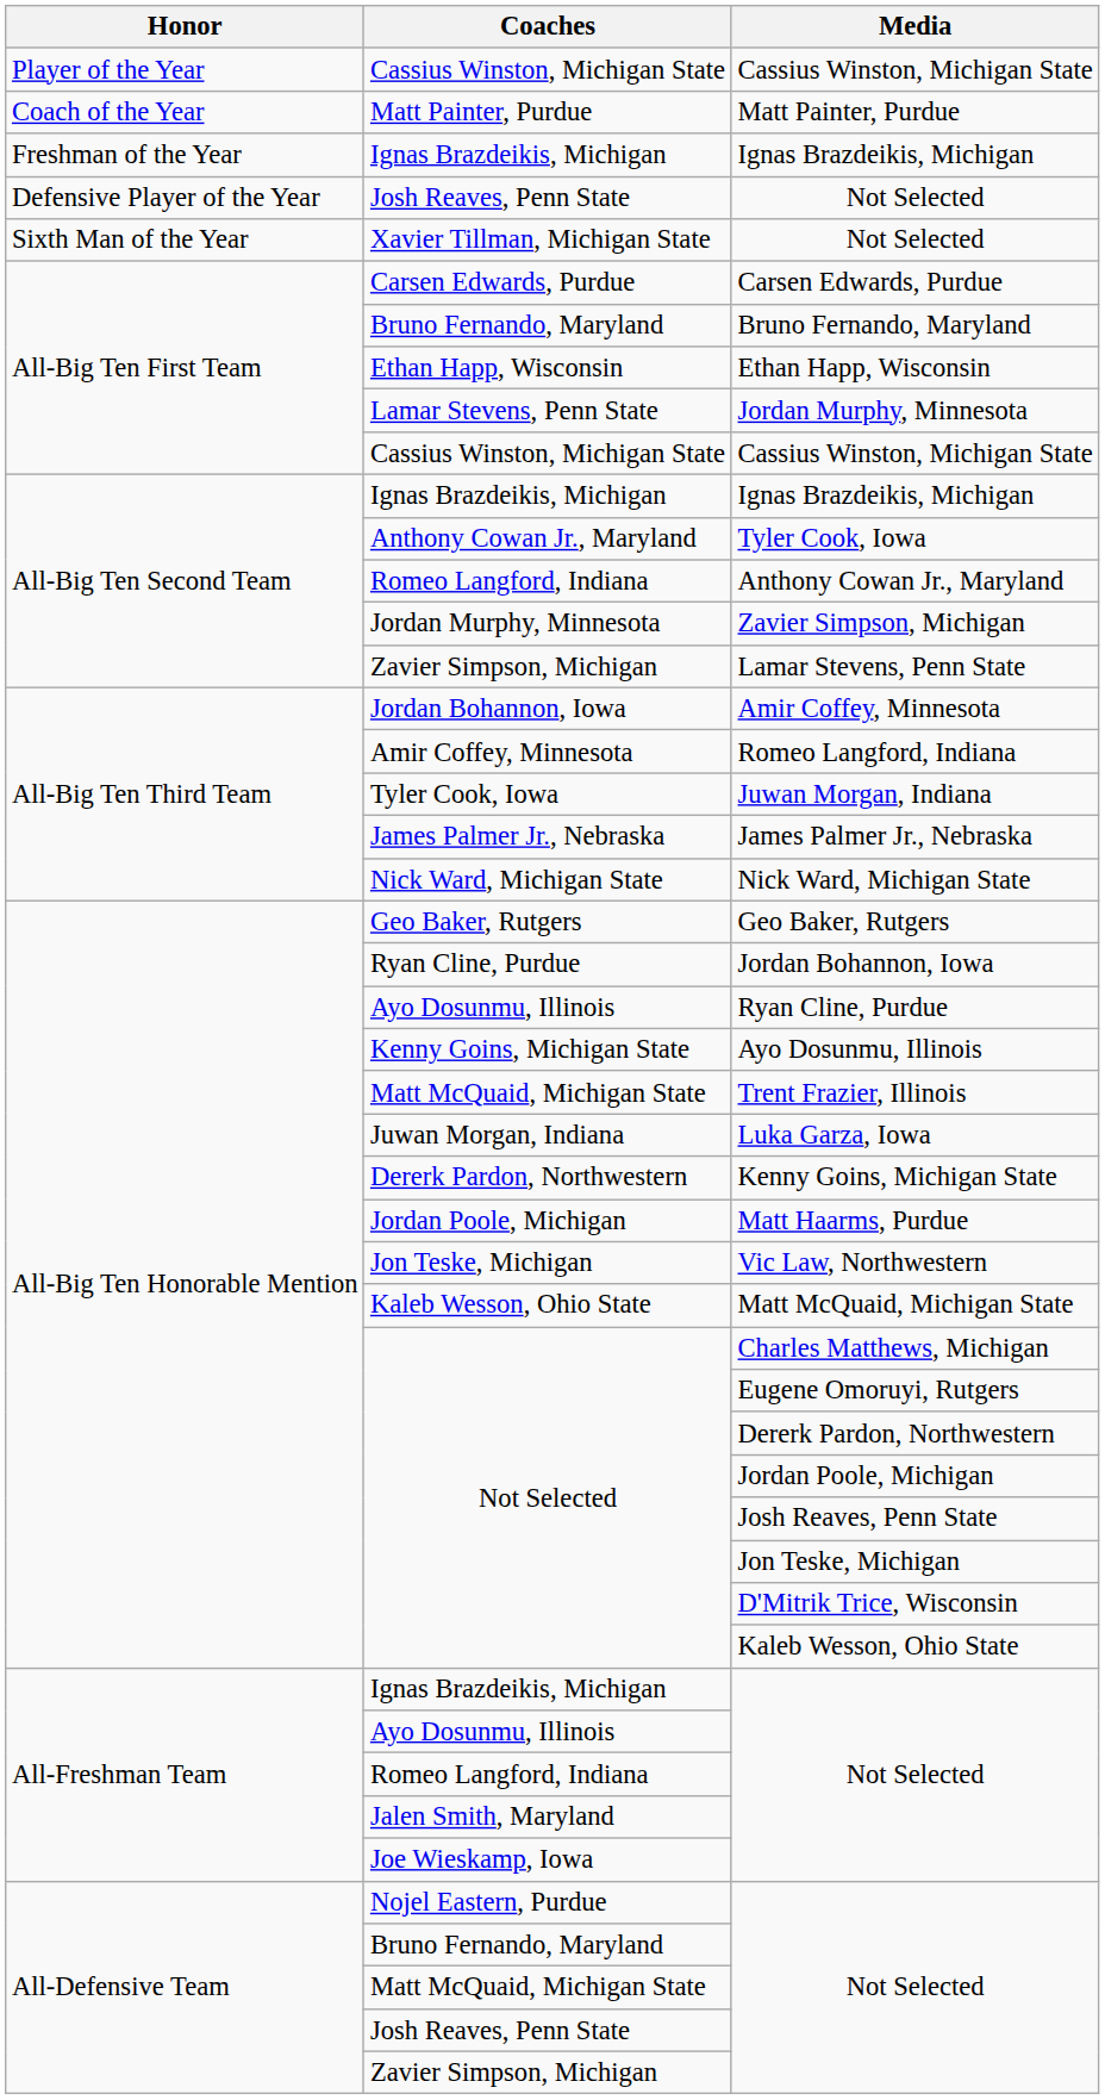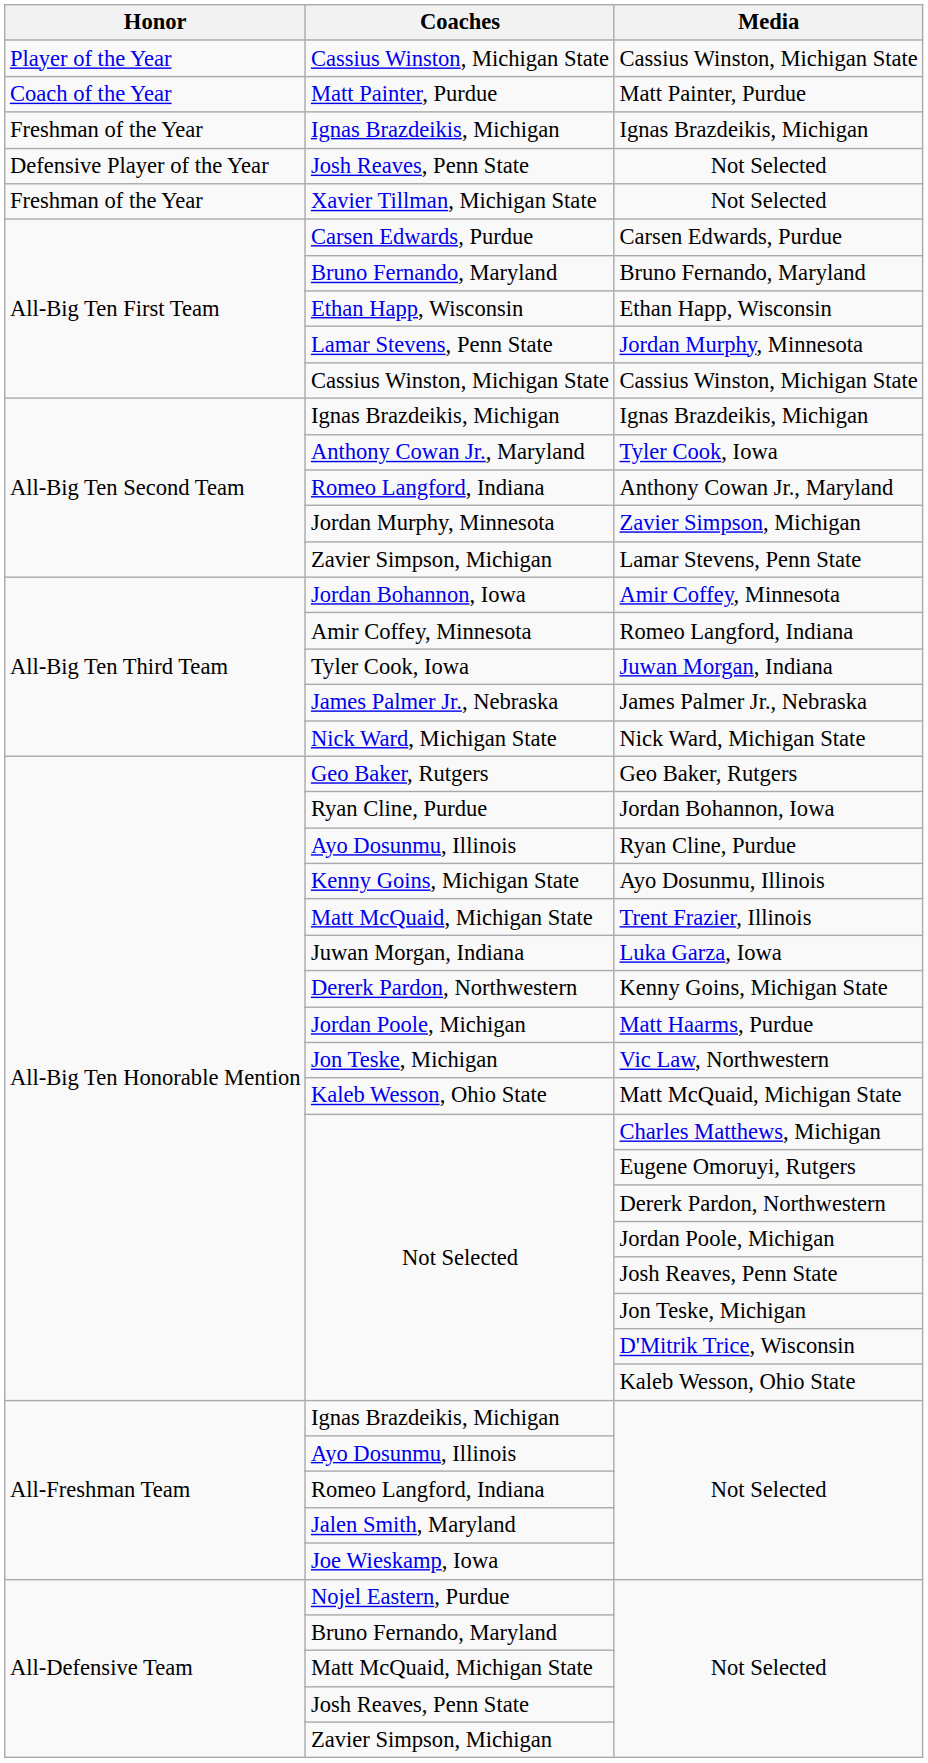 <table class="wikitable" border="1">
 <tr>
 <th>Honor</th>
 <th>Coaches</th>
 <th>Media</th>
 </tr>
 <tr>
 <td><a href='#'>Player of the Year</a></td>
 <td><a href='#'>Cassius Winston</a>, Michigan State</td>
 <td>Cassius Winston, Michigan State</td>
 </tr>
 <tr>
 <td><a href='#'>Coach of the Year</a></td>
 <td><a href='#'>Matt Painter</a>, Purdue</td>
 <td>Matt Painter, Purdue</td>
 </tr>
 <tr>
 <td>Freshman of the Year</td>
 <td><a href='#'>Ignas Brazdeikis</a>, Michigan</td>
 <td>Ignas Brazdeikis, Michigan</td>
 </tr>
 <tr>
 <td>Defensive Player of the Year</td>
 <td><a href='#'>Josh Reaves</a>, Penn State</td>
 <td align=center>Not Selected</td>
 </tr>
 <tr>
-<td>Sixth Man of the Year</td>
+<td>Freshman of the Year</td>
 <td><a href='#'>Xavier Tillman</a>, Michigan State</td>
 <td align=center>Not Selected</td>
 </tr>
 <tr>
 <td rowspan=5 valign=middle>All-Big Ten First Team</td>
 <td><a href='#'>Carsen Edwards</a>, Purdue</td>
 <td>Carsen Edwards, Purdue</td>
 </tr>
 <tr>
 <td><a href='#'>Bruno Fernando</a>, Maryland</td>
 <td>Bruno Fernando, Maryland</td>
 </tr>
 <tr>
 <td><a href='#'>Ethan Happ</a>, Wisconsin</td>
 <td>Ethan Happ, Wisconsin</td>
 </tr>
 <tr>
 <td><a href='#'>Lamar Stevens</a>, Penn State</td>
 <td><a href='#'>Jordan Murphy</a>, Minnesota</td>
 </tr>
 <tr>
 <td>Cassius Winston, Michigan State</td>
 <td>Cassius Winston, Michigan State</td>
 </tr>
 <tr>
 <td rowspan=5 valign=middle>All-Big Ten Second Team</td>
 <td>Ignas Brazdeikis, Michigan</td>
 <td>Ignas Brazdeikis, Michigan</td>
 </tr>
 <tr>
 <td><a href='#'>Anthony Cowan Jr.</a>, Maryland</td>
 <td><a href='#'>Tyler Cook</a>, Iowa</td>
 </tr>
 <tr>
 <td><a href='#'>Romeo Langford</a>, Indiana</td>
 <td>Anthony Cowan Jr., Maryland</td>
 </tr>
 <tr>
 <td>Jordan Murphy, Minnesota</td>
 <td><a href='#'>Zavier Simpson</a>, Michigan</td>
 </tr>
 <tr>
 <td>Zavier Simpson, Michigan</td>
 <td>Lamar Stevens, Penn State</td>
 </tr>
 <tr>
 <td rowspan=5 valign=middle>All-Big Ten Third Team</td>
 <td><a href='#'>Jordan Bohannon</a>, Iowa</td>
 <td><a href='#'>Amir Coffey</a>, Minnesota</td>
 </tr>
 <tr>
 <td>Amir Coffey, Minnesota</td>
 <td>Romeo Langford, Indiana</td>
 </tr>
 <tr>
 <td>Tyler Cook, Iowa</td>
 <td><a href='#'>Juwan Morgan</a>, Indiana</td>
 </tr>
 <tr>
 <td><a href='#'>James Palmer Jr.</a>, Nebraska</td>
 <td>James Palmer Jr., Nebraska</td>
 </tr>
 <tr>
 <td><a href='#'>Nick Ward</a>, Michigan State</td>
 <td>Nick Ward, Michigan State</td>
 </tr>
 <tr>
 <td rowspan=18 valign=middle>All-Big Ten Honorable Mention</td>
 <td><a href='#'>Geo Baker</a>, Rutgers</td>
 <td>Geo Baker, Rutgers</td>
 </tr>
 <tr>
 <td>Ryan Cline, Purdue</td>
 <td>Jordan Bohannon, Iowa</td>
 </tr>
 <tr>
 <td><a href='#'>Ayo Dosunmu</a>, Illinois</td>
 <td>Ryan Cline, Purdue</td>
 </tr>
 <tr>
 <td><a href='#'>Kenny Goins</a>, Michigan State</td>
 <td>Ayo Dosunmu, Illinois</td>
 </tr>
 <tr>
 <td><a href='#'>Matt McQuaid</a>, Michigan State</td>
 <td><a href='#'>Trent Frazier</a>, Illinois</td>
 </tr>
 <tr>
 <td>Juwan Morgan, Indiana</td>
 <td><a href='#'>Luka Garza</a>, Iowa</td>
 </tr>
 <tr>
 <td><a href='#'>Dererk Pardon</a>, Northwestern</td>
 <td>Kenny Goins, Michigan State</td>
 </tr>
 <tr>
 <td><a href='#'>Jordan Poole</a>, Michigan</td>
 <td><a href='#'>Matt Haarms</a>, Purdue</td>
 </tr>
 <tr>
 <td><a href='#'>Jon Teske</a>, Michigan</td>
 <td><a href='#'>Vic Law</a>, Northwestern</td>
 </tr>
 <tr>
 <td><a href='#'>Kaleb Wesson</a>, Ohio State</td>
 <td>Matt McQuaid, Michigan State</td>
 </tr>
 <tr>
 <td rowspan=8 align=center>Not Selected</td>
 <td><a href='#'>Charles Matthews</a>, Michigan</td>
 </tr>
 <tr>
 <td>Eugene Omoruyi, Rutgers</td>
 </tr>
 <tr>
 <td>Dererk Pardon, Northwestern</td>
 </tr>
 <tr>
 <td>Jordan Poole, Michigan</td>
 </tr>
 <tr>
 <td>Josh Reaves, Penn State</td>
 </tr>
 <tr>
 <td>Jon Teske, Michigan</td>
 </tr>
 <tr>
 <td><a href='#'>D'Mitrik Trice</a>, Wisconsin</td>
 </tr>
 <tr>
 <td>Kaleb Wesson, Ohio State</td>
 </tr>
 <tr>
 <td rowspan=5 valign=middle>All-Freshman Team</td>
 <td>Ignas Brazdeikis, Michigan</td>
 <td rowspan=5 colspan=1 align=center>Not Selected</td>
 </tr>
 <tr>
 <td><a href='#'>Ayo Dosunmu</a>, Illinois</td>
 </tr>
 <tr>
 <td>Romeo Langford, Indiana</td>
 </tr>
 <tr>
 <td><a href='#'>Jalen Smith</a>, Maryland</td>
 </tr>
 <tr>
 <td><a href='#'>Joe Wieskamp</a>, Iowa</td>
 </tr>
 <tr>
 <td rowspan=5 valign=middle>All-Defensive Team</td>
 <td><a href='#'>Nojel Eastern</a>, Purdue</td>
 <td rowspan=5 colspan=1 align=center>Not Selected</td>
 </tr>
 <tr>
 <td>Bruno Fernando, Maryland</td>
 </tr>
 <tr>
 <td>Matt McQuaid, Michigan State</td>
 </tr>
 <tr>
 <td>Josh Reaves, Penn State</td>
 </tr>
 <tr>
 <td>Zavier Simpson, Michigan</td>
 </tr>
 </table>
